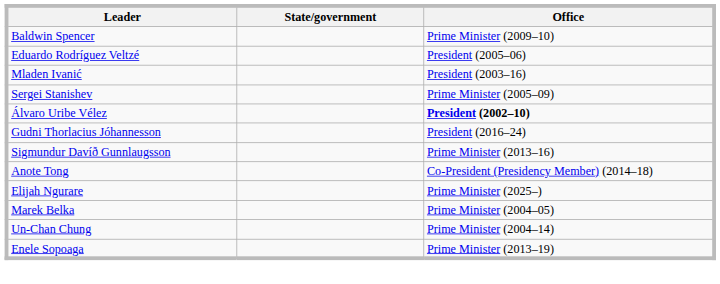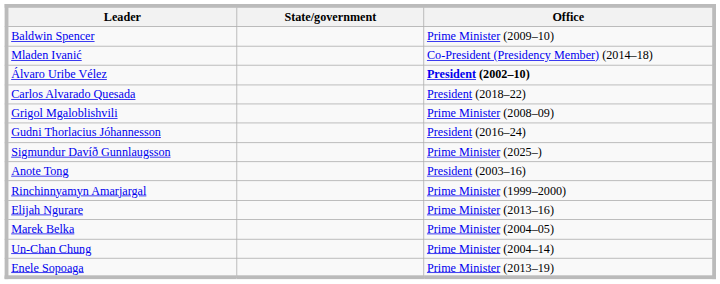 <table class="wikitable" width="74%" style="float: center; border: 5px solid #BBB; margin: .96em 0 0 .9em;">
 <tr>
 <th width=220px>Leader</th>
 <th width=180px>State/government</th>
 <th width=280px>Office</th>
 </tr>
 <tr>
 <td><a href='#'>Baldwin Spencer</a></td>
 <td><em></em></td>
 <td><a href='#'>Prime Minister</a> (2009–10)</td>
 </tr>
 <tr>
-<td><a href='#'>Eduardo Rodríguez Veltzé</a></td>
-<td><em></em></td>
-<td><a href='#'>President</a> (2005–06)</td>
-</tr>
-<tr>
 <td><a href='#'>Mladen Ivanić</a></td>
 <td><em></em></td>
-<td><a href='#'>President</a> (2003–16)</td>
-</tr>
-<tr>
-<td><a href='#'>Sergei Stanishev</a></td>
-<td><em></em></td>
-<td><a href='#'>Prime Minister</a> (2005–09)</td>
+<td><a href='#'>Co-President (Presidency Member)</a> (2014–18)</td>
 </tr>
 <tr>
 <td><a href='#'>Álvaro Uribe Vélez</a></td>
 <td><em></em></td>
 <td><strong><a href='#'>President</a> (2002–10)</strong></td>
+</tr>
+<tr>
+<td><a href='#'>Carlos Alvarado Quesada</a></td>
+<td><em></em></td>
+<td><a href='#'>President</a> (2018–22)</td>
+</tr>
+<tr>
+<td><a href='#'>Grigol Mgaloblishvili</a></td>
+<td><em></em></td>
+<td><a href='#'>Prime Minister</a> (2008–09)</td>
 </tr>
 <tr>
 <td><a href='#'>Gudni Thorlacius Jóhannesson</a></td>
 <td><em></em></td>
 <td><a href='#'>President</a> (2016–24)</td>
 </tr>
 <tr>
 <td><a href='#'>Sigmundur Davíð Gunnlaugsson</a></td>
 <td><em></em></td>
-<td><a href='#'>Prime Minister</a> (2013–16)</td>
+<td><a href='#'>Prime Minister</a> (2025–)</td>
 </tr>
 <tr>
 <td><a href='#'>Anote Tong</a></td>
 <td><em></em></td>
-<td><a href='#'>Co-President (Presidency Member)</a> (2014–18)</td>
+<td><a href='#'>President</a> (2003–16)</td>
+</tr>
+<tr>
+<td><a href='#'>Rinchinnyamyn Amarjargal</a></td>
+<td><em></em></td>
+<td><a href='#'>Prime Minister</a> (1999–2000)</td>
 </tr>
 <tr>
 <td><a href='#'>Elijah Ngurare</a></td>
 <td><em></em></td>
-<td><a href='#'>Prime Minister</a> (2025–)</td>
+<td><a href='#'>Prime Minister</a> (2013–16)</td>
 </tr>
 <tr>
 <td><a href='#'>Marek Belka</a></td>
 <td><em></em></td>
 <td><a href='#'>Prime Minister</a> (2004–05)</td>
 </tr>
 <tr>
 <td><a href='#'>Un-Chan Chung</a></td>
 <td><em></em></td>
 <td><a href='#'>Prime Minister</a> (2004–14)</td>
 </tr>
 <tr>
 <td><a href='#'>Enele Sopoaga</a></td>
 <td><em></em></td>
 <td><a href='#'>Prime Minister</a> (2013–19)</td>
 </tr>
 <tr>
 </tr>
 </table>
